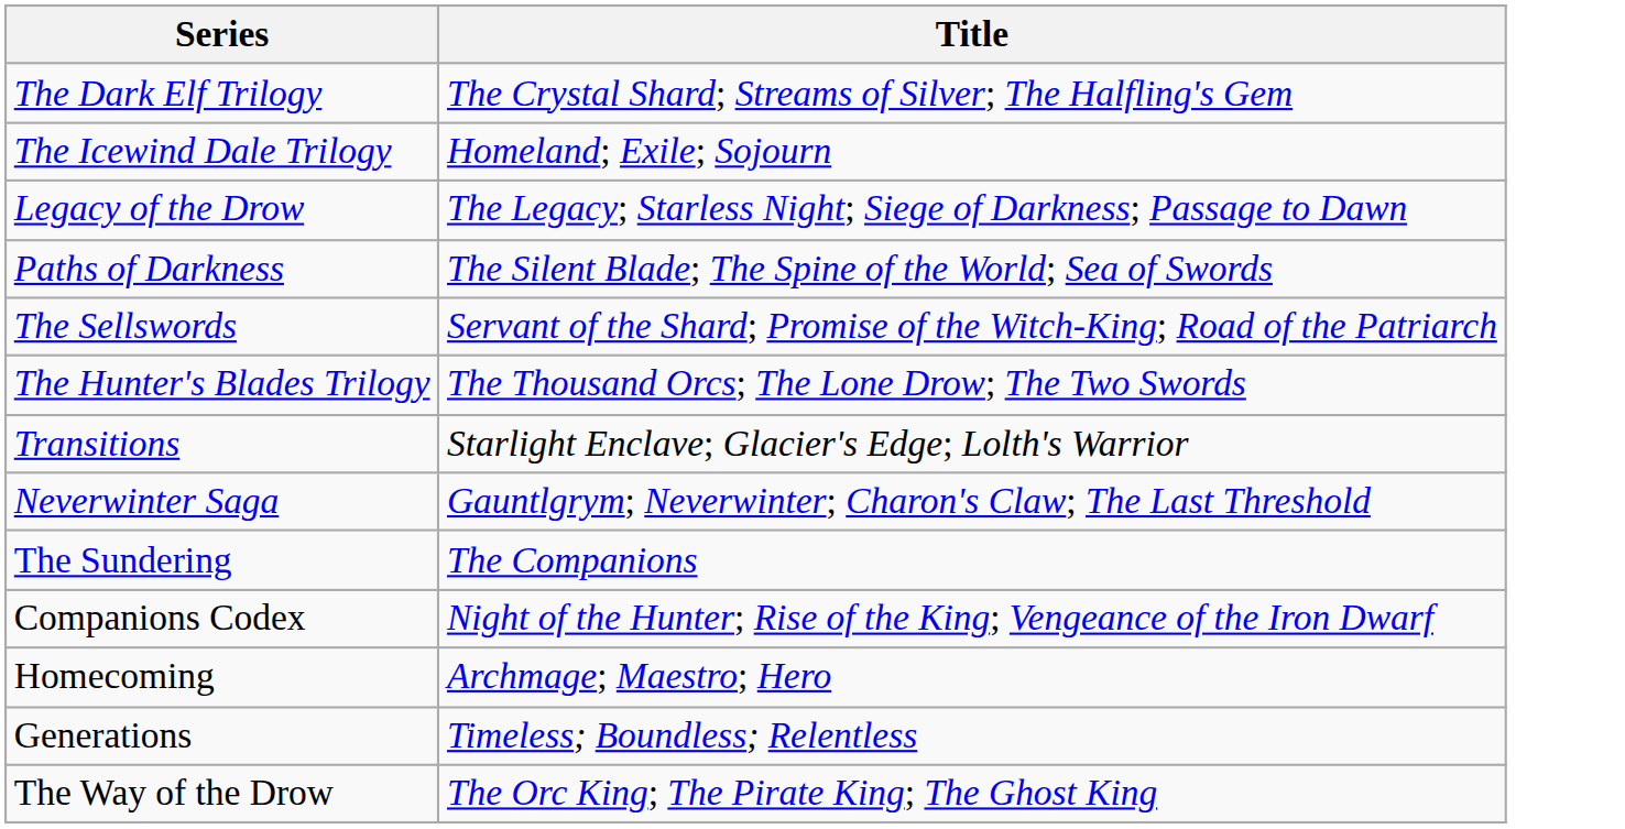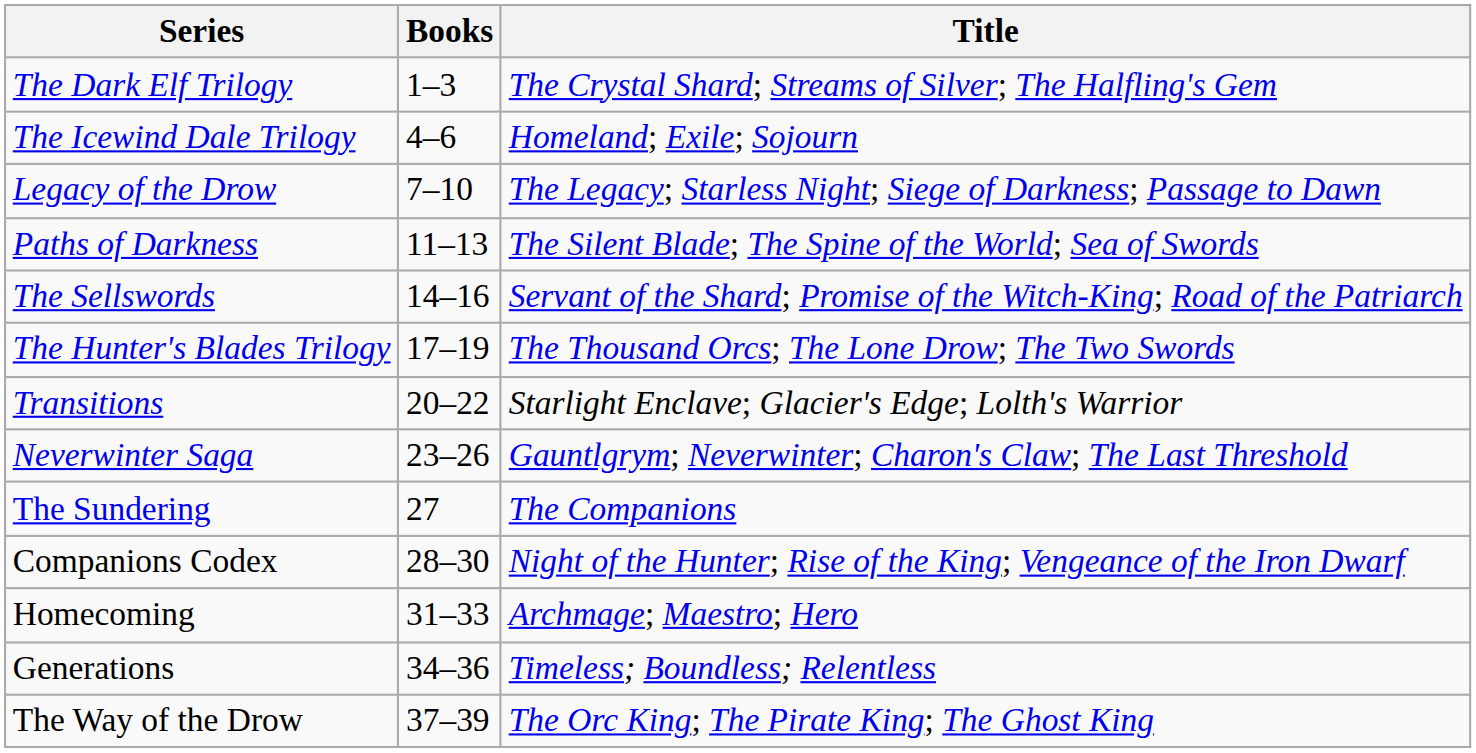 <table class="wikitable">
 <tr>
 <th>Series</th>
+<th>Books</th>
 <th>Title</th>
 </tr>
 <tr>
 <td><em><a href='#'>The Dark Elf Trilogy</a></em></td>
+<td>1–3</td>
 <td><em><a href='#'>The Crystal Shard</a></em>; <em><a href='#'>Streams of Silver</a></em>; <em><a href='#'>The Halfling's Gem</a></em></td>
 </tr>
 <tr>
 <td><em><a href='#'>The Icewind Dale Trilogy</a></em></td>
+<td>4–6</td>
 <td><em><a href='#'>Homeland</a></em>; <em><a href='#'>Exile</a></em>; <em><a href='#'>Sojourn</a></em></td>
 </tr>
 <tr>
 <td><em><a href='#'>Legacy of the Drow</a></em></td>
+<td>7–10</td>
 <td><em><a href='#'>The Legacy</a></em>; <em><a href='#'>Starless Night</a></em>; <em><a href='#'>Siege of Darkness</a></em>; <em><a href='#'>Passage to Dawn</a></em></td>
 </tr>
 <tr>
 <td><em><a href='#'>Paths of Darkness</a></em></td>
+<td>11–13</td>
 <td><em><a href='#'>The Silent Blade</a></em>; <em><a href='#'>The Spine of the World</a></em>; <em><a href='#'>Sea of Swords</a></em></td>
 </tr>
 <tr>
 <td><em><a href='#'>The Sellswords</a></em></td>
+<td>14–16</td>
 <td><em><a href='#'>Servant of the Shard</a></em>; <em><a href='#'>Promise of the Witch-King</a></em>; <em><a href='#'>Road of the Patriarch</a></em></td>
 </tr>
 <tr>
 <td><em><a href='#'>The Hunter's Blades Trilogy</a></em></td>
+<td>17–19</td>
 <td><em><a href='#'>The Thousand Orcs</a></em>; <em><a href='#'>The Lone Drow</a></em>; <em><a href='#'>The Two Swords</a></em></td>
 </tr>
 <tr>
 <td><em><a href='#'>Transitions</a></em></td>
+<td>20–22</td>
 <td><em>Starlight Enclave</em>; <em>Glacier's Edge</em>; <em>Lolth's Warrior</em></td>
 </tr>
 <tr>
 <td><em><a href='#'>Neverwinter Saga</a></em></td>
+<td>23–26</td>
 <td><em><a href='#'>Gauntlgrym</a></em>; <em><a href='#'>Neverwinter</a></em>; <em><a href='#'>Charon's Claw</a></em>; <em><a href='#'>The Last Threshold</a></em></td>
 </tr>
 <tr>
 <td><a href='#'>The Sundering</a></td>
+<td>27</td>
 <td><em><a href='#'>The Companions</a></em></td>
 </tr>
 <tr>
 <td>Companions Codex</td>
+<td>28–30</td>
 <td><em><a href='#'>Night of the Hunter</a></em>; <em><a href='#'>Rise of the King</a></em>; <em><a href='#'>Vengeance of the Iron Dwarf</a></em></td>
 </tr>
 <tr>
 <td>Homecoming</td>
+<td>31–33</td>
 <td><em><a href='#'>Archmage</a></em>; <em><a href='#'>Maestro</a></em>; <em><a href='#'>Hero</a></em></td>
 </tr>
 <tr>
 <td>Generations</td>
+<td>34–36</td>
 <td><em><a href='#'>Timeless</a>;</em> <em><a href='#'>Boundless</a>;</em> <em><a href='#'>Relentless</a></em></td>
 </tr>
 <tr>
 <td>The Way of the Drow</td>
+<td>37–39</td>
 <td><em><a href='#'>The Orc King</a></em>; <em><a href='#'>The Pirate King</a></em>; <em><a href='#'>The Ghost King</a></em></td>
 </tr>
 </table>
